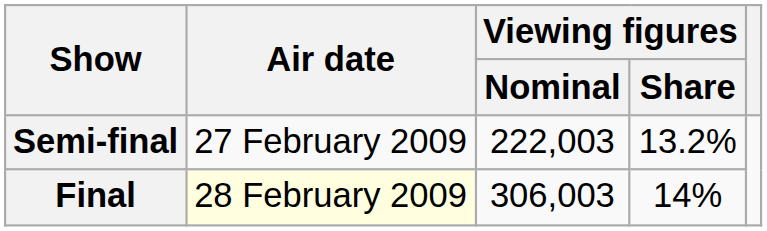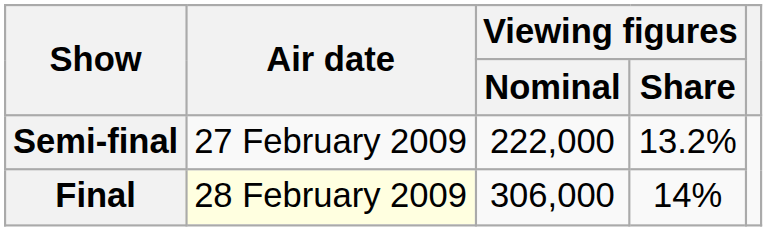 <table class="wikitable plainrowheaders sortable" style="text-align:center">
 <tr>
 <th rowspan="2" scope="col" class="unsortable">Show</th>
 <th rowspan="2" scope="col">Air date</th>
 <th colspan="2" scope="col">Viewing figures</th>
 <th rowspan="2"></th>
 </tr>
 <tr>
 <th>Nominal</th>
 <th>Share</th>
 </tr>
 <tr>
 <th scope="row">Semi-final</th>
 <td>27 February 2009</td>
-<td>222,003</td>
+<td>222,000</td>
 <td>13.2%</td>
 <td rowspan="2"></td>
 </tr>
 <tr>
 <th scope="row">Final</th>
 <td style="background: lightyellow;">28 February 2009</td>
-<td>306,003</td>
+<td>306,000</td>
 <td>14%</td>
 </tr>
 </table>
